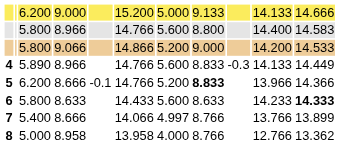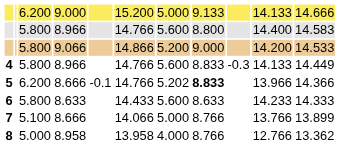 <table>
 <tr bgcolor=fbec5d>
 <th scope=row style="text-align:center"></th>
 <td align=left></td>
 <td>6.200</td>
 <td>9.000</td>
 <td></td>
 <td>15.200</td>
 <td>5.000</td>
 <td>9.133</td>
 <td></td>
 <td>14.133</td>
 <td>14.666</td>
 </tr>
 <tr bgcolor=e5e5e5>
 <th scope=row style="text-align:center"></th>
 <td align=left></td>
 <td>5.800</td>
 <td>8.966</td>
 <td></td>
 <td>14.766</td>
 <td>5.600</td>
 <td>8.800</td>
 <td></td>
 <td>14.400</td>
 <td>14.583</td>
 </tr>
 <tr bgcolor=eecc99>
 <th scope=row style="text-align:center"></th>
 <td align=left></td>
 <td>5.800</td>
 <td>9.066</td>
 <td></td>
 <td>14.866</td>
 <td>5.200</td>
 <td>9.000</td>
 <td></td>
 <td>14.200</td>
 <td>14.533</td>
 </tr>
 <tr>
 <th scope=row style="text-align:center">4</th>
 <td align=left></td>
-<td>5.890</td>
+<td>5.800</td>
 <td>8.966</td>
 <td></td>
 <td>14.766</td>
 <td>5.600</td>
 <td>8.833</td>
 <td>-0.3</td>
 <td>14.133</td>
 <td>14.449</td>
 </tr>
 <tr>
 <th scope=row style="text-align:center">5</th>
 <td align=left></td>
 <td>6.200</td>
 <td>8.666</td>
 <td>-0.1</td>
 <td>14.766</td>
-<td>5.200</td>
+<td>5.202</td>
 <td><strong>8.833</strong></td>
 <td></td>
 <td>13.966</td>
 <td>14.366</td>
 </tr>
 <tr>
 <th scope=row style="text-align:center">6</th>
 <td align=left></td>
 <td>5.800</td>
 <td>8.633</td>
 <td></td>
 <td>14.433</td>
 <td>5.600</td>
 <td>8.633</td>
 <td></td>
 <td>14.233</td>
-<td><strong>14.333</strong></td>
+<td>14.333</td>
 </tr>
 <tr>
 <th scope=row style="text-align:center">7</th>
 <td align=left></td>
-<td>5.400</td>
+<td>5.100</td>
 <td>8.666</td>
 <td></td>
 <td>14.066</td>
-<td>4.997</td>
+<td>5.000</td>
 <td>8.766</td>
 <td></td>
 <td>13.766</td>
 <td>13.899</td>
 </tr>
 <tr>
 <th scope=row style="text-align:center">8</th>
 <td align=left></td>
 <td>5.000</td>
 <td>8.958</td>
 <td></td>
 <td>13.958</td>
 <td>4.000</td>
 <td>8.766</td>
 <td></td>
 <td>12.766</td>
 <td>13.362</td>
 </tr>
 <tr>
 </tr>
 </table>
